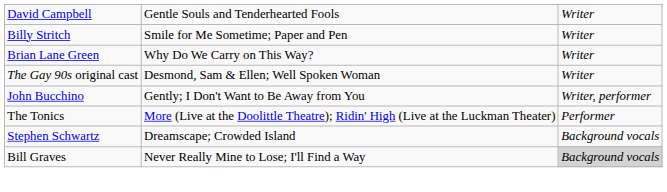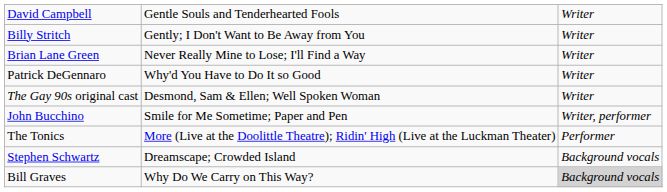 <table class="wikitable">
 <tr>
 <td><a href='#'>David Campbell</a></td>
 <td>Gentle Souls and Tenderhearted Fools</td>
 <td><em>Writer</em></td>
 </tr>
 <tr>
 <td><a href='#'>Billy Stritch</a></td>
-<td>Smile for Me Sometime; Paper and Pen</td>
+<td>Gently; I Don't Want to Be Away from You</td>
 <td><em>Writer</em></td>
 </tr>
 <tr>
 <td><a href='#'>Brian Lane Green</a></td>
-<td>Why Do We Carry on This Way?</td>
+<td>Never Really Mine to Lose; I'll Find a Way</td>
+<td><em>Writer</em></td>
+</tr>
+<tr>
+<td>Patrick DeGennaro</td>
+<td>Why'd You Have to Do It so Good</td>
 <td><em>Writer</em></td>
 </tr>
 <tr>
 <td><em>The Gay 90s</em> original cast</td>
 <td>Desmond, Sam & Ellen; Well Spoken Woman</td>
 <td><em>Writer</em></td>
 </tr>
 <tr>
 <td><a href='#'>John Bucchino</a></td>
-<td>Gently; I Don't Want to Be Away from You</td>
+<td>Smile for Me Sometime; Paper and Pen</td>
 <td><em>Writer, performer</em></td>
 </tr>
 <tr>
 <td>The Tonics</td>
 <td><a href='#'>More</a> (Live at the <a href='#'>Doolittle Theatre</a>); <a href='#'>Ridin' High</a> (Live at the Luckman Theater)</td>
 <td><em>Performer</em></td>
 </tr>
 <tr>
 <td><a href='#'>Stephen Schwartz</a></td>
 <td>Dreamscape; Crowded Island</td>
 <td><em>Background vocals</em></td>
 </tr>
 <tr>
 <td>Bill Graves</td>
-<td>Never Really Mine to Lose; I'll Find a Way</td>
+<td>Why Do We Carry on This Way?</td>
 <td style="background: lightgrey;"><em>Background vocals</em></td>
 </tr>
 </table>
